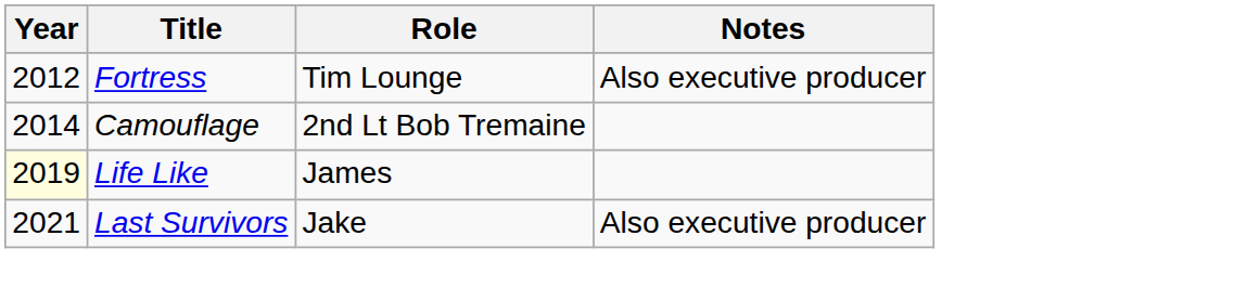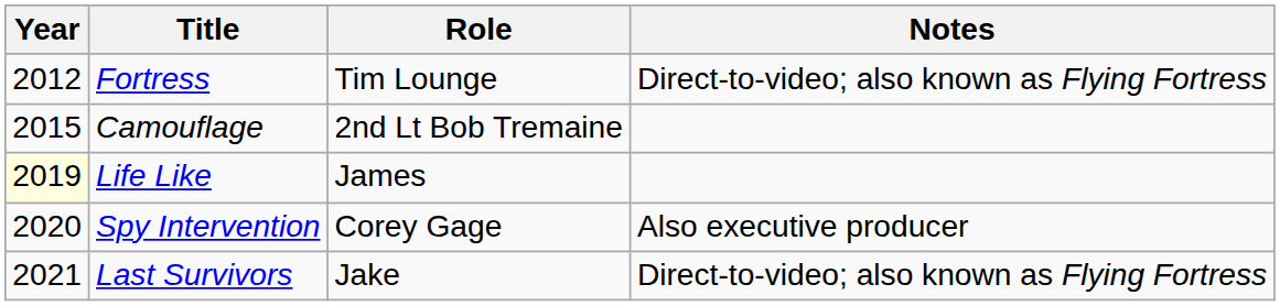 <table class="wikitable">
 <tr>
 <th>Year</th>
 <th>Title</th>
 <th>Role</th>
 <th>Notes</th>
 </tr>
 <tr>
 <td>2012</td>
 <td><em><a href='#'>Fortress</a></em></td>
 <td>Tim Lounge</td>
-<td>Also executive producer</td>
+<td>Direct-to-video; also known as <em>Flying Fortress</em></td>
 </tr>
 <tr>
-<td>2014</td>
+<td>2015</td>
 <td><em>Camouflage</em></td>
 <td>2nd Lt Bob Tremaine</td>
 <td></td>
 </tr>
 <tr>
 <td style="background: lightyellow;">2019</td>
 <td><em><a href='#'>Life Like</a></em></td>
 <td>James</td>
 <td></td>
 </tr>
 <tr>
+<td>2020</td>
+<td><em><a href='#'>Spy Intervention</a></em></td>
+<td>Corey Gage</td>
+<td>Also executive producer</td>
+</tr>
+<tr>
 <td>2021</td>
 <td><em><a href='#'>Last Survivors</a></em></td>
 <td>Jake</td>
-<td>Also executive producer</td>
+<td>Direct-to-video; also known as <em>Flying Fortress</em></td>
 </tr>
 </table>
